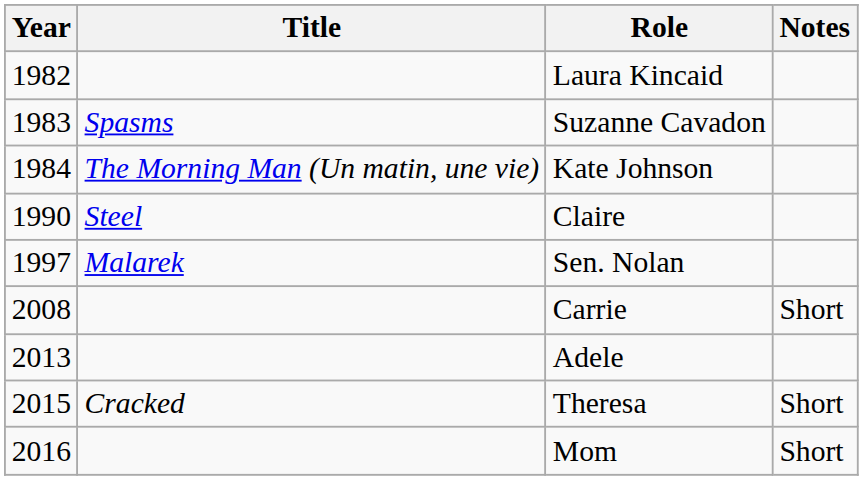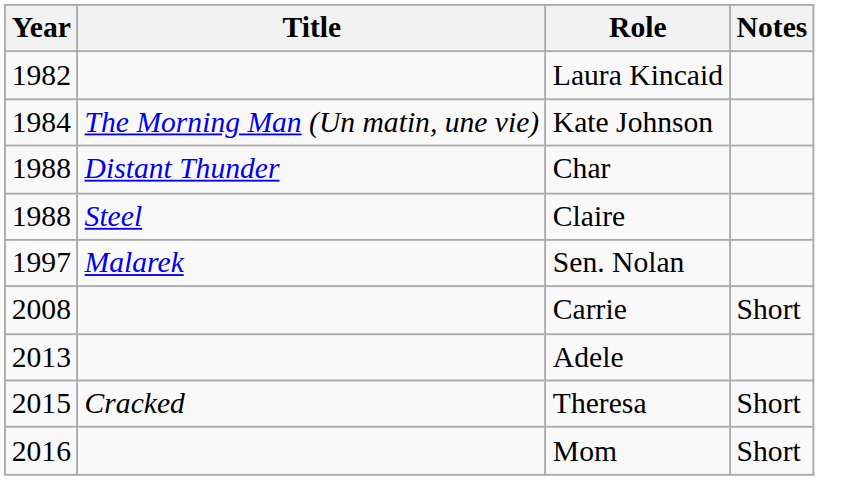 <table class="wikitable sortable">
 <tr>
 <th>Year</th>
 <th>Title</th>
 <th>Role</th>
 <th class="unsortable">Notes</th>
 </tr>
 <tr>
 <td>1982</td>
 <td><em></em></td>
 <td>Laura Kincaid</td>
 <td></td>
 </tr>
 <tr>
-<td>1983</td>
-<td><em><a href='#'>Spasms</a></em></td>
-<td>Suzanne Cavadon</td>
-<td></td>
-</tr>
-<tr>
 <td>1984</td>
 <td data-sort-value="Morning Man, The"><em><a href='#'>The Morning Man</a> (Un matin, une vie)</em></td>
 <td>Kate Johnson</td>
 <td></td>
 </tr>
 <tr>
-<td>1990</td>
+<td>1988</td>
+<td><em><a href='#'>Distant Thunder</a></em></td>
+<td>Char</td>
+<td></td>
+</tr>
+<tr>
+<td>1988</td>
 <td><em><a href='#'>Steel</a></em></td>
 <td>Claire</td>
 <td></td>
 </tr>
 <tr>
 <td>1997</td>
 <td><em><a href='#'>Malarek</a></em></td>
 <td>Sen. Nolan</td>
 <td></td>
 </tr>
 <tr>
 <td>2008</td>
 <td><em></em></td>
 <td>Carrie</td>
 <td>Short</td>
 </tr>
 <tr>
 <td>2013</td>
 <td><em></em></td>
 <td>Adele</td>
 <td></td>
 </tr>
 <tr>
 <td>2015</td>
 <td><em>Cracked</em></td>
 <td>Theresa</td>
 <td>Short</td>
 </tr>
 <tr>
 <td>2016</td>
 <td><em></em></td>
 <td>Mom</td>
 <td>Short</td>
 </tr>
 </table>
